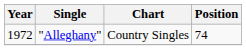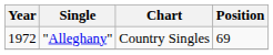 <table class="wikitable">
 <tr>
 <th align="left">Year</th>
 <th align="left">Single</th>
 <th align="left">Chart</th>
 <th align="left">Position</th>
 </tr>
 <tr>
 <td align="left">1972</td>
 <td align="left">"<a href='#'>Alleghany</a>"</td>
 <td align="left">Country Singles</td>
-<td align="left">74</td>
+<td align="left">69</td>
 </tr>
 <tr>
 </tr>
 </table>
